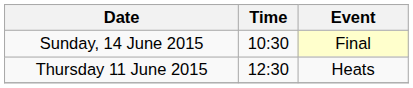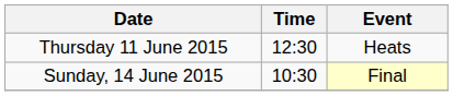 <table class = "wikitable" style="text-align:center;">
 <tr>
 <th width=220>Date</th>
 <th width=50>Time</th>
 <th width=100>Event</th>
 </tr>
 <tr>
+<td>Thursday 11 June 2015</td>
+<td>12:30</td>
+<td>Heats</td>
+</tr>
+<tr>
 <td>Sunday, 14 June 2015</td>
 <td>10:30</td>
 <td bgcolor=ffffcc>Final</td>
 </tr>
 <tr>
-<td>Thursday 11 June 2015</td>
-<td>12:30</td>
-<td>Heats</td>
-</tr>
-<tr>
 </tr>
 </table>
